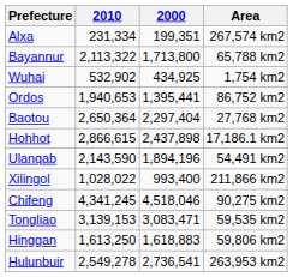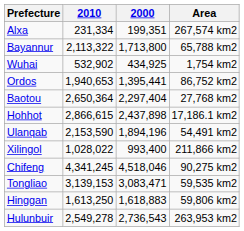 <table class="wikitable sortable" style="font-size:90%;" align="center">
 <tr>
 <th>Prefecture</th>
 <th><a href='#'>2010</a></th>
 <th><a href='#'>2000</a></th>
 <th>Area</th>
 </tr>
 <tr --------->
 <td><a href='#'>Alxa</a></td>
 <td style="text-align: right;">231,334</td>
 <td style="text-align: right;">199,351</td>
 <td style="text-align: right;">267,574 km2</td>
 </tr>
 <tr --------->
 <td><a href='#'>Bayannur</a></td>
 <td style="text-align: right;">2,113,322</td>
 <td style="text-align: right;">1,713,800</td>
 <td style="text-align: right;">65,788 km2</td>
 </tr>
 <tr --------->
 <td><a href='#'>Wuhai</a></td>
 <td style="text-align: right;">532,902</td>
 <td style="text-align: right;">434,925</td>
 <td style="text-align: right;">1,754 km2</td>
 </tr>
 <tr --------->
 <td><a href='#'>Ordos</a></td>
 <td style="text-align: right;">1,940,653</td>
 <td style="text-align: right;">1,395,441</td>
 <td style="text-align: right;">86,752 km2</td>
 </tr>
 <tr --------->
 <td><a href='#'>Baotou</a></td>
 <td style="text-align: right;">2,650,364</td>
 <td style="text-align: right;">2,297,404</td>
 <td style="text-align: right;">27,768 km2</td>
 </tr>
 <tr --------->
 <td><a href='#'>Hohhot</a></td>
 <td style="text-align: right;">2,866,615</td>
 <td style="text-align: right;">2,437,898</td>
 <td style="text-align: right;">17,186.1 km2</td>
 </tr>
 <tr --------->
 <td><a href='#'>Ulanqab</a></td>
-<td style="text-align: right;">2,143,590</td>
+<td style="text-align: right;">2,153,590</td>
 <td style="text-align: right;">1,894,196</td>
 <td style="text-align: right;">54,491 km2</td>
 </tr>
 <tr --------->
 <td><a href='#'>Xilingol</a></td>
 <td style="text-align: right;">1,028,022</td>
 <td style="text-align: right;">993,400</td>
 <td style="text-align: right;">211,866 km2</td>
 </tr>
 <tr --------->
 <td><a href='#'>Chifeng</a></td>
 <td style="text-align: right;">4,341,245</td>
 <td style="text-align: right;">4,518,046</td>
 <td style="text-align: right;">90,275 km2</td>
 </tr>
 <tr --------->
 <td><a href='#'>Tongliao</a></td>
 <td style="text-align: right;">3,139,153</td>
 <td style="text-align: right;">3,083,471</td>
 <td style="text-align: right;">59,535 km2</td>
 </tr>
 <tr --------->
 <td><a href='#'>Hinggan</a></td>
 <td style="text-align: right;">1,613,250</td>
 <td style="text-align: right;">1,618,883</td>
 <td style="text-align: right;">59,806 km2</td>
 </tr>
 <tr --------->
 <td><a href='#'>Hulunbuir</a></td>
 <td style="text-align: right;">2,549,278</td>
-<td style="text-align: right;">2,736,541</td>
+<td style="text-align: right;">2,736,543</td>
 <td style="text-align: right;">263,953 km2</td>
 </tr>
 </table>
